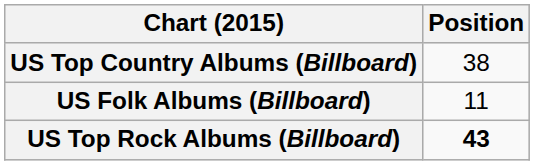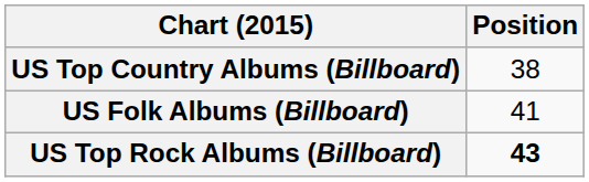 <table class="wikitable sortable plainrowheaders" style="text-align:center">
 <tr>
 <th scope="col">Chart (2015)</th>
 <th scope="col">Position</th>
 </tr>
 <tr>
 <th scope="row">US Top Country Albums (<em>Billboard</em>)</th>
 <td>38</td>
 </tr>
 <tr>
 <th scope="row">US Folk Albums (<em>Billboard</em>)</th>
-<td>11</td>
+<td>41</td>
 </tr>
 <tr>
 <th scope="row">US Top Rock Albums (<em>Billboard</em>)</th>
 <td><strong>43</strong></td>
 </tr>
 </table>
